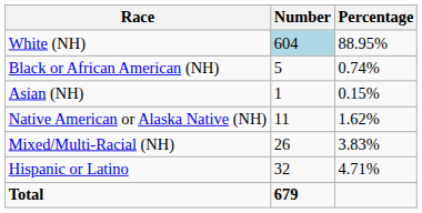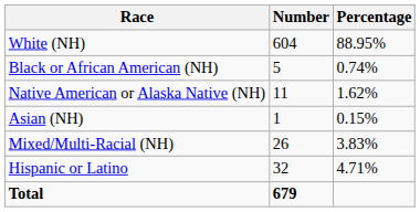 <table class="wikitable">
 <tr>
 <th>Race</th>
 <th>Number</th>
 <th>Percentage</th>
 </tr>
 <tr>
 <td><a href='#'>White</a> (NH)</td>
-<td style="background: lightblue;">604</td>
+<td>604</td>
 <td>88.95%</td>
 </tr>
 <tr>
 <td><a href='#'>Black or African American</a> (NH)</td>
 <td>5</td>
 <td>0.74%</td>
 </tr>
 <tr>
+<td><a href='#'>Native American</a> or <a href='#'>Alaska Native</a> (NH)</td>
+<td>11</td>
+<td>1.62%</td>
+</tr>
+<tr>
 <td><a href='#'>Asian</a> (NH)</td>
 <td>1</td>
 <td>0.15%</td>
-</tr>
-<tr>
-<td><a href='#'>Native American</a> or <a href='#'>Alaska Native</a> (NH)</td>
-<td>11</td>
-<td>1.62%</td>
 </tr>
 <tr>
 <td><a href='#'>Mixed/Multi-Racial</a> (NH)</td>
 <td>26</td>
 <td>3.83%</td>
 </tr>
 <tr>
 <td><a href='#'>Hispanic or Latino</a></td>
 <td>32</td>
 <td>4.71%</td>
 </tr>
 <tr>
 <td><strong>Total</strong></td>
 <td><strong>679</strong></td>
 <td></td>
 </tr>
 </table>
